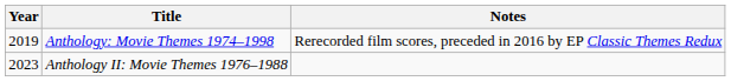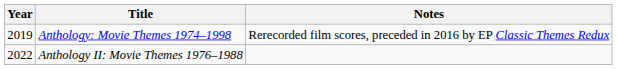 <table class="wikitable">
 <tr>
 <th>Year</th>
 <th>Title</th>
 <th>Notes</th>
 </tr>
 <tr>
 <td>2019</td>
 <td><em><a href='#'>Anthology: Movie Themes 1974–1998</a></em></td>
 <td>Rerecorded film scores, preceded in 2016 by EP <em><a href='#'>Classic Themes Redux</a></em></td>
 </tr>
 <tr>
-<td>2023</td>
+<td>2022</td>
 <td><em>Anthology II: Movie Themes 1976–1988</em></td>
 <td></td>
 </tr>
 </table>
